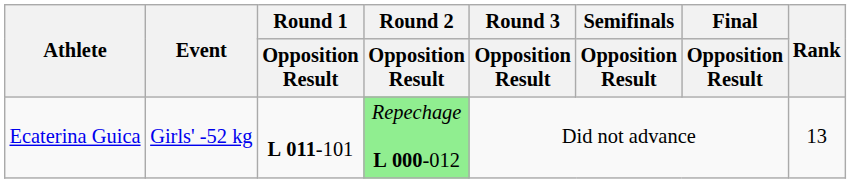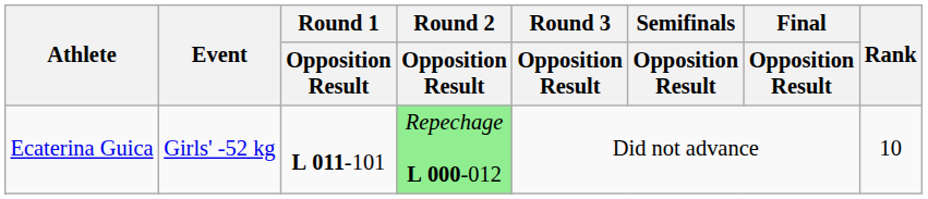 <table class="wikitable" border="1" style="font-size:90%">
 <tr>
 <th rowspan=2>Athlete</th>
 <th rowspan=2>Event</th>
 <th>Round 1</th>
 <th>Round 2</th>
 <th>Round 3</th>
 <th>Semifinals</th>
 <th>Final</th>
 <th rowspan=2>Rank</th>
 </tr>
 <tr>
 <th>Opposition<br>Result</th>
 <th>Opposition<br>Result</th>
 <th>Opposition<br>Result</th>
 <th>Opposition<br>Result</th>
 <th>Opposition<br>Result</th>
 </tr>
 <tr>
 <td><a href='#'>Ecaterina Guica</a></td>
 <td><a href='#'>Girls' -52 kg</a></td>
 <td align=center> <br> <strong>L</strong> <strong>011</strong>-101</td>
 <td align=center style="background: lightgreen;"><em>Repechage</em><br> <br> <strong>L</strong> <strong>000</strong>-012</td>
 <td align=center colspan=3>Did not advance</td>
-<td align=center>13</td>
+<td align=center>10</td>
 </tr>
 </table>
